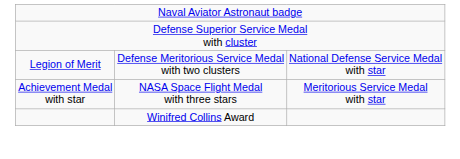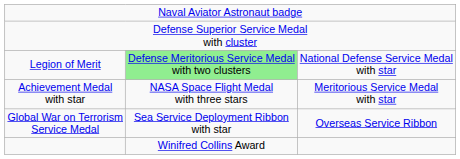 <table class="wikitable" style="margin:1em auto; text-align:center;">
 <tr>
 <td colspan=3><a href='#'>Naval Aviator Astronaut badge</a></td>
 </tr>
 <tr>
 <td colspan=3><a href='#'>Defense Superior Service Medal</a><br>with <a href='#'>cluster</a></td>
 </tr>
 <tr>
 <td><a href='#'>Legion of Merit</a></td>
-<td><a href='#'>Defense Meritorious Service Medal</a><br>with two clusters</td>
+<td style="background: lightgreen;"><a href='#'>Defense Meritorious Service Medal</a><br>with two clusters</td>
 <td><a href='#'>National Defense Service Medal</a><br>with <a href='#'>star</a></td>
 </tr>
 <tr>
 <td><a href='#'>Achievement Medal</a><br>with star</td>
 <td><a href='#'>NASA Space Flight Medal</a><br>with three stars</td>
 <td><a href='#'>Meritorious Service Medal</a><br>with <a href='#'>star</a></td>
 </tr>
 <tr>
+<td><a href='#'>Global War on Terrorism<br>Service Medal</a></td>
+<td><a href='#'>Sea Service Deployment Ribbon</a><br>with star</td>
+<td><a href='#'>Overseas Service Ribbon</a></td>
+</tr>
+<tr>
 <td></td>
 <td><a href='#'>Winifred Collins</a> Award</td>
 <td></td>
 </tr>
 </table>
